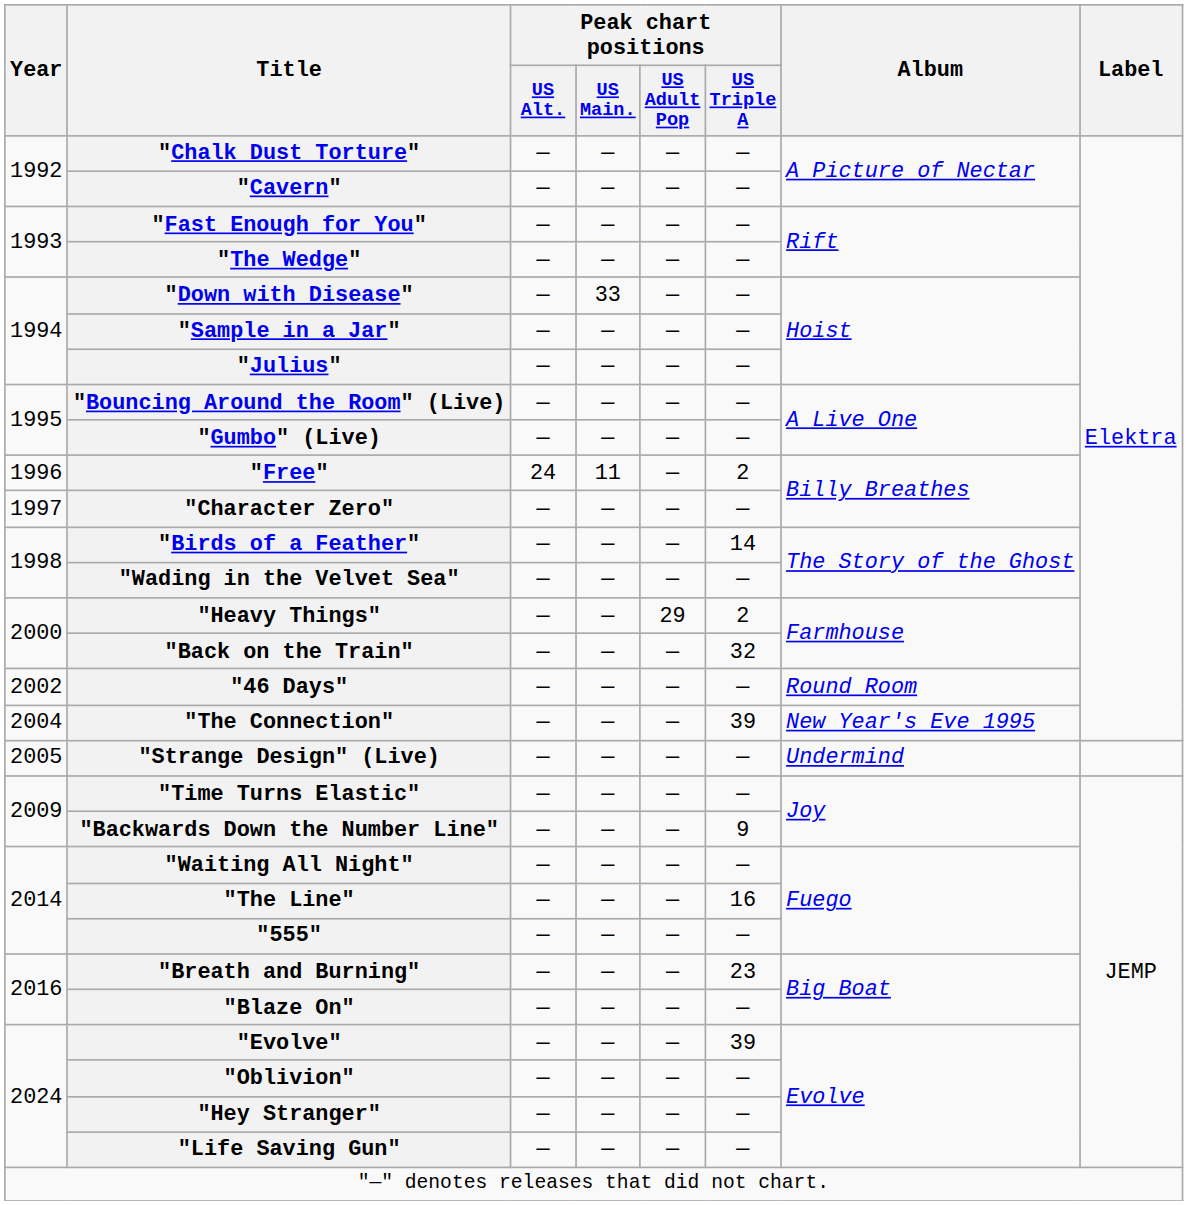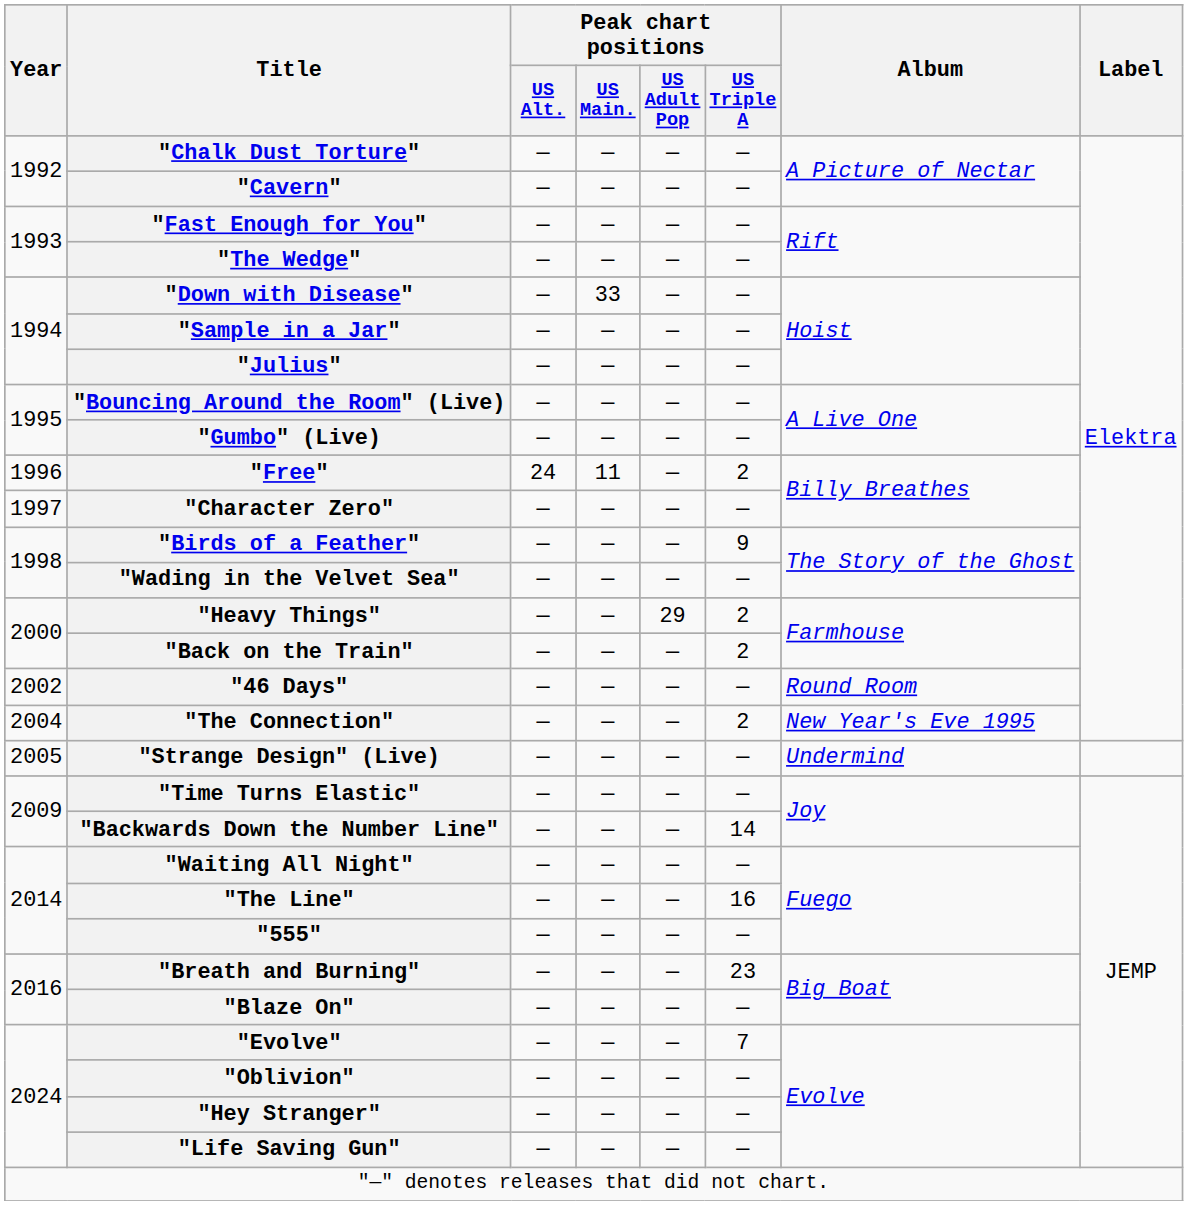 <table class="wikitable plainrowheaders">
 <tr>
 <th scope="col" rowspan=2>Year</th>
 <th scope="col" rowspan=2>Title</th>
 <th scope="col" colspan=4>Peak chart positions</th>
 <th scope="col" rowspan=2>Album</th>
 <th scope="col" rowspan=2>Label</th>
 </tr>
 <tr>
 <th scope="col" style="width:3em;font-size:85%"><a href='#'>US Alt.</a><br></th>
 <th scope="col" style="width:3em;font-size:85%"><a href='#'>US Main.</a><br></th>
 <th scope="col" style="width:3em;font-size:85%"><a href='#'>US Adult Pop</a><br></th>
 <th scope="col" style="width:3em;font-size:85%"><a href='#'>US<br>Triple A</a><br></th>
 </tr>
 <tr>
 <td align="center" rowspan="2">1992</td>
 <th scope="row">"<a href='#'>Chalk Dust Torture</a>"</th>
 <td align="center">—</td>
 <td align="center">—</td>
 <td align="center">—</td>
 <td align="center">—</td>
 <td align="left" rowspan="2"><em><a href='#'>A Picture of Nectar</a></em></td>
 <td align="center" rowspan="17"><a href='#'>Elektra</a></td>
 </tr>
 <tr>
 <th scope="row">"<a href='#'>Cavern</a>"</th>
 <td align="center">—</td>
 <td align="center">—</td>
 <td align="center">—</td>
 <td align="center">—</td>
 </tr>
 <tr>
 <td align="center" rowspan="2">1993</td>
 <th scope="row">"<a href='#'>Fast Enough for You</a>"</th>
 <td align="center">—</td>
 <td align="center">—</td>
 <td align="center">—</td>
 <td align="center">—</td>
 <td align="left" rowspan="2"><em><a href='#'>Rift</a></em></td>
 </tr>
 <tr>
 <th scope="row">"<a href='#'>The Wedge</a>"</th>
 <td align="center">—</td>
 <td align="center">—</td>
 <td align="center">—</td>
 <td align="center">—</td>
 </tr>
 <tr>
 <td align="center" rowspan="3">1994</td>
 <th scope="row">"<a href='#'>Down with Disease</a>"</th>
 <td align="center">—</td>
 <td align="center">33</td>
 <td align="center">—</td>
 <td align="center">—</td>
 <td rowspan="3"><em><a href='#'>Hoist</a></em></td>
 </tr>
 <tr>
 <th scope="row">"<a href='#'>Sample in a Jar</a>"</th>
 <td align="center">—</td>
 <td align="center">—</td>
 <td align="center">—</td>
 <td align="center">—</td>
 </tr>
 <tr>
 <th scope="row">"<a href='#'>Julius</a>"</th>
 <td align="center">—</td>
 <td align="center">—</td>
 <td align="center">—</td>
 <td align="center">—</td>
 </tr>
 <tr>
 <td align="center" rowspan="2">1995</td>
 <th scope="row">"<a href='#'>Bouncing Around the Room</a>" (Live)</th>
 <td align="center">—</td>
 <td align="center">—</td>
 <td align="center">—</td>
 <td align="center">—</td>
 <td rowspan="2"><em><a href='#'>A Live One</a></em></td>
 </tr>
 <tr>
 <th scope="row">"<a href='#'>Gumbo</a>" (Live)</th>
 <td align="center">—</td>
 <td align="center">—</td>
 <td align="center">—</td>
 <td align="center">—</td>
 </tr>
 <tr>
 <td align="center">1996</td>
 <th scope="row">"<a href='#'>Free</a>"</th>
 <td align="center">24</td>
 <td align="center">11</td>
 <td align="center">—</td>
 <td align="center">2</td>
 <td rowspan="2"><em><a href='#'>Billy Breathes</a></em></td>
 </tr>
 <tr>
 <td align="center">1997</td>
 <th scope="row">"Character Zero"</th>
 <td align="center">—</td>
 <td align="center">—</td>
 <td align="center">—</td>
 <td align="center">—</td>
 </tr>
 <tr>
 <td align="center" rowspan="2">1998</td>
 <th scope="row">"<a href='#'>Birds of a Feather</a>"</th>
 <td align="center">—</td>
 <td align="center">—</td>
 <td align="center">—</td>
-<td align="center">14</td>
+<td align="center">9</td>
 <td align="left" rowspan="2"><em><a href='#'>The Story of the Ghost</a></em></td>
 </tr>
 <tr>
 <th scope="row">"Wading in the Velvet Sea"</th>
 <td align="center">—</td>
 <td align="center">—</td>
 <td align="center">—</td>
 <td align="center">—</td>
 </tr>
 <tr>
 <td align="center" rowspan="2">2000</td>
 <th scope="row">"Heavy Things"</th>
 <td align="center">—</td>
 <td align="center">—</td>
 <td align="center">29</td>
 <td align="center">2</td>
 <td align="left" rowspan="2"><em><a href='#'>Farmhouse</a></em></td>
 </tr>
 <tr>
 <th scope="row">"Back on the Train"</th>
 <td align="center">—</td>
 <td align="center">—</td>
 <td align="center">—</td>
-<td align="center">32</td>
+<td align="center">2</td>
 </tr>
 <tr>
 <td align="center">2002</td>
 <th scope="row">"46 Days"</th>
 <td align="center">—</td>
 <td align="center">—</td>
 <td align="center">—</td>
 <td align="center">—</td>
 <td><em><a href='#'>Round Room</a></em></td>
 </tr>
 <tr>
 <td align="center">2004</td>
 <th scope="row">"The Connection"</th>
 <td align="center">—</td>
 <td align="center">—</td>
 <td align="center">—</td>
-<td align="center">39</td>
+<td align="center">2</td>
 <td><em><a href='#'>New Year's Eve 1995</a></em></td>
 </tr>
 <tr>
 <td align="center">2005</td>
 <th scope="row">"Strange Design" (Live)</th>
 <td align="center">—</td>
 <td align="center">—</td>
 <td align="center">—</td>
 <td align="center">—</td>
 <td><em><a href='#'>Undermind</a></em></td>
 <td align="center"></td>
 </tr>
 <tr>
 <td align="center" rowspan="2">2009</td>
 <th scope="row">"Time Turns Elastic"</th>
 <td align="center">—</td>
 <td align="center">—</td>
 <td align="center">—</td>
 <td align="center">—</td>
 <td rowspan="2"><em><a href='#'>Joy</a></em></td>
 <td rowspan="11" align="center">JEMP</td>
 </tr>
 <tr>
 <th scope="row">"Backwards Down the Number Line"</th>
 <td align="center">—</td>
 <td align="center">—</td>
 <td align="center">—</td>
-<td align="center">9</td>
+<td align="center">14</td>
 </tr>
 <tr>
 <td align="center" rowspan="3">2014</td>
 <th scope="row">"Waiting All Night"</th>
 <td align="center">—</td>
 <td align="center">—</td>
 <td align="center">—</td>
 <td align="center">—</td>
 <td rowspan="3"><em><a href='#'>Fuego</a></em></td>
 </tr>
 <tr>
 <th scope="row">"The Line"</th>
 <td align="center">—</td>
 <td align="center">—</td>
 <td align="center">—</td>
 <td align="center">16</td>
 </tr>
 <tr>
 <th scope="row">"555"</th>
 <td align="center">—</td>
 <td align="center">—</td>
 <td align="center">—</td>
 <td align="center">—</td>
 </tr>
 <tr>
 <td align="center" rowspan="2">2016</td>
 <th scope="row">"Breath and Burning"</th>
 <td align="center">—</td>
 <td align="center">—</td>
 <td align="center">—</td>
 <td align="center">23</td>
 <td rowspan="2"><em><a href='#'>Big Boat</a></em></td>
 </tr>
 <tr>
 <th scope="row">"Blaze On"</th>
 <td align="center">—</td>
 <td align="center">—</td>
 <td align="center">—</td>
 <td align="center">—</td>
 </tr>
 <tr>
 <td rowspan="4" align="center">2024</td>
 <th scope="row">"Evolve"</th>
 <td align="center">—</td>
 <td align="center">—</td>
 <td align="center">—</td>
-<td align="center">39</td>
+<td align="center">7</td>
 <td rowspan="4"><em><a href='#'>Evolve</a></em></td>
 </tr>
 <tr>
 <th scope="row">"Oblivion"</th>
 <td align="center">—</td>
 <td align="center">—</td>
 <td align="center">—</td>
 <td align="center">—</td>
 </tr>
 <tr>
 <th scope="row">"Hey Stranger"</th>
 <td align="center">—</td>
 <td align="center">—</td>
 <td align="center">—</td>
 <td align="center">—</td>
 </tr>
 <tr>
 <th scope="row">"Life Saving Gun"</th>
 <td align="center">—</td>
 <td align="center">—</td>
 <td align="center">—</td>
 <td align="center">—</td>
 </tr>
 <tr>
 <td align="center" colspan="14" style="font-size:90%">"—" denotes releases that did not chart.</td>
 </tr>
 </table>
